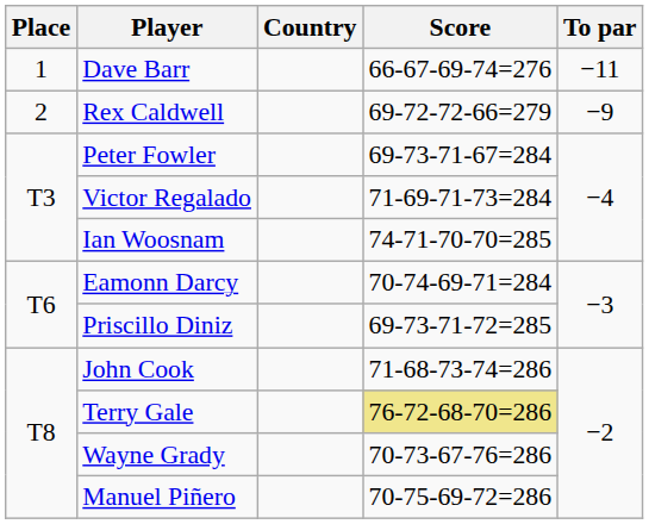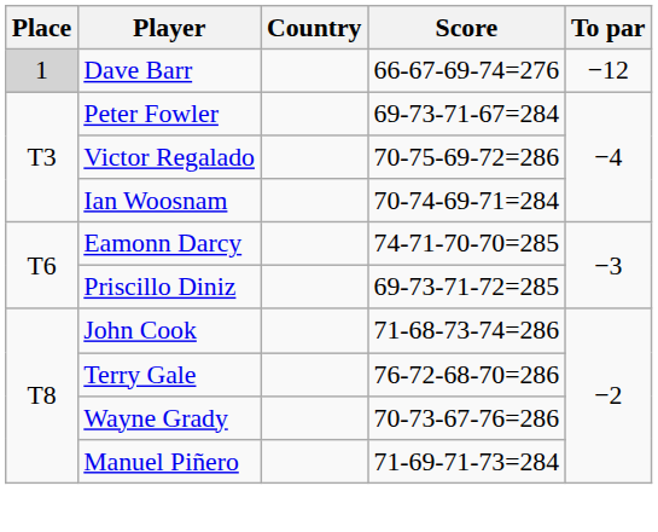 <table class="wikitable" style="font-size:95%;">
 <tr>
 <th>Place</th>
 <th>Player</th>
 <th>Country</th>
 <th>Score</th>
 <th>To par</th>
 </tr>
 <tr>
-<td align=center>1</td>
+<td align=center style="background: lightgrey;">1</td>
 <td><a href='#'>Dave Barr</a></td>
 <td></td>
 <td>66-67-69-74=276</td>
-<td align=center>−11 </td>
-</tr>
-<tr>
-<td align=center>2</td>
-<td><a href='#'>Rex Caldwell</a></td>
-<td></td>
-<td>69-72-72-66=279</td>
-<td align=center>−9</td>
+<td align=center>−12 </td>
 </tr>
 <tr>
 <td rowspan=3 align=center>T3</td>
 <td><a href='#'>Peter Fowler</a></td>
 <td></td>
 <td>69-73-71-67=284</td>
 <td rowspan=3 align=center>−4</td>
 </tr>
 <tr>
 <td><a href='#'>Victor Regalado</a></td>
 <td></td>
-<td>71-69-71-73=284</td>
+<td>70-75-69-72=286</td>
 </tr>
 <tr>
 <td><a href='#'>Ian Woosnam</a></td>
 <td></td>
-<td>74-71-70-70=285</td>
+<td>70-74-69-71=284</td>
 </tr>
 <tr>
 <td rowspan=2 align=center>T6</td>
 <td><a href='#'>Eamonn Darcy</a></td>
 <td></td>
-<td>70-74-69-71=284</td>
+<td>74-71-70-70=285</td>
 <td rowspan=2 align=center>−3</td>
 </tr>
 <tr>
 <td><a href='#'>Priscillo Diniz</a></td>
 <td></td>
 <td>69-73-71-72=285</td>
 </tr>
 <tr>
 <td rowspan=4 align=center>T8</td>
 <td><a href='#'>John Cook</a></td>
 <td></td>
 <td>71-68-73-74=286</td>
 <td rowspan=4 align=center>−2</td>
 </tr>
 <tr>
 <td><a href='#'>Terry Gale</a></td>
 <td></td>
-<td style="background: khaki;">76-72-68-70=286</td>
+<td>76-72-68-70=286</td>
 </tr>
 <tr>
 <td><a href='#'>Wayne Grady</a></td>
 <td></td>
 <td>70-73-67-76=286</td>
 </tr>
 <tr>
 <td><a href='#'>Manuel Piñero</a></td>
 <td></td>
-<td>70-75-69-72=286</td>
+<td>71-69-71-73=284</td>
 </tr>
 </table>
